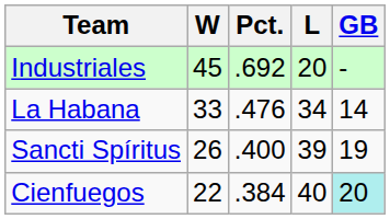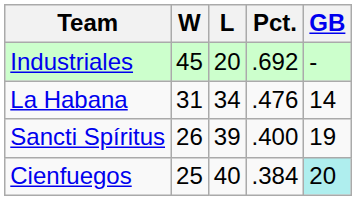 <table class="wikitable">
 <tr>
 <th>Team</th>
 <th>W</th>
+<th>L</th>
 <th>Pct.</th>
-<th>L</th>
 <th><a href='#'>GB</a></th>
 </tr>
 <tr style="background-color:#ccffcc;">
 <td><a href='#'>Industriales</a></td>
 <td>45</td>
+<td>20</td>
 <td>.692</td>
-<td>20</td>
 <td>-</td>
 </tr>
 <tr>
 <td><a href='#'>La Habana</a></td>
-<td>33</td>
+<td>31</td>
+<td>34</td>
 <td>.476</td>
-<td>34</td>
 <td>14</td>
 </tr>
 <tr>
 <td><a href='#'>Sancti Spíritus</a></td>
 <td>26</td>
+<td>39</td>
 <td>.400</td>
-<td>39</td>
 <td>19</td>
 </tr>
 <tr>
 <td><a href='#'>Cienfuegos</a></td>
-<td>22</td>
+<td>25</td>
+<td>40</td>
 <td>.384</td>
-<td>40</td>
 <td style="background: paleturquoise;">20</td>
 </tr>
 </table>
